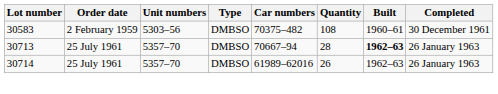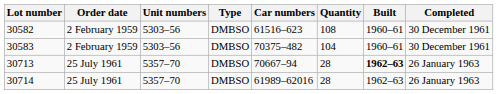 <table class=wikitable>
 <tr>
 <th>Lot number</th>
 <th>Order date</th>
 <th>Unit numbers</th>
 <th>Type</th>
 <th>Car numbers</th>
 <th>Quantity</th>
 <th>Built</th>
 <th>Completed</th>
 </tr>
 <tr>
+<td>30582</td>
+<td>2 February 1959</td>
+<td>5303–56</td>
+<td>DMBSO</td>
+<td>61516–623</td>
+<td>108</td>
+<td>1960–61</td>
+<td>30 December 1961</td>
+</tr>
+<tr>
 <td>30583</td>
 <td>2 February 1959</td>
 <td>5303–56</td>
 <td>DMBSO</td>
 <td>70375–482</td>
-<td>108</td>
+<td>104</td>
 <td>1960–61</td>
 <td>30 December 1961</td>
 </tr>
 <tr>
 <td>30713</td>
 <td>25 July 1961</td>
 <td>5357–70</td>
 <td>DMBSO</td>
 <td>70667–94</td>
 <td>28</td>
 <td><strong>1962–63</strong></td>
 <td>26 January 1963</td>
 </tr>
 <tr>
 <td>30714</td>
 <td>25 July 1961</td>
 <td>5357–70</td>
 <td>DMBSO</td>
 <td>61989–62016</td>
-<td>26</td>
+<td>28</td>
 <td>1962–63</td>
 <td>26 January 1963</td>
 </tr>
 </table>
